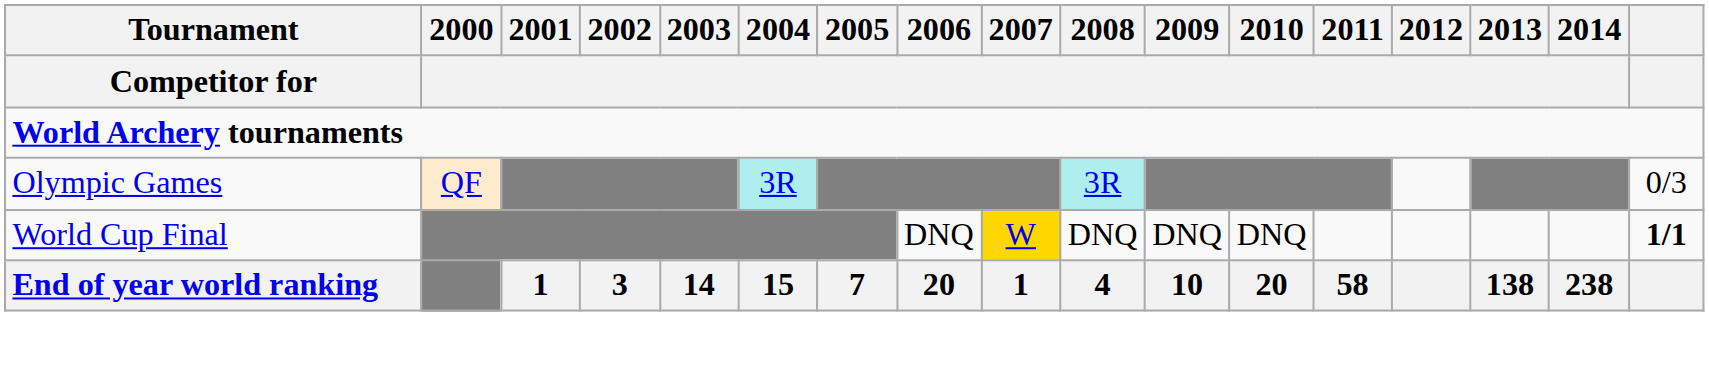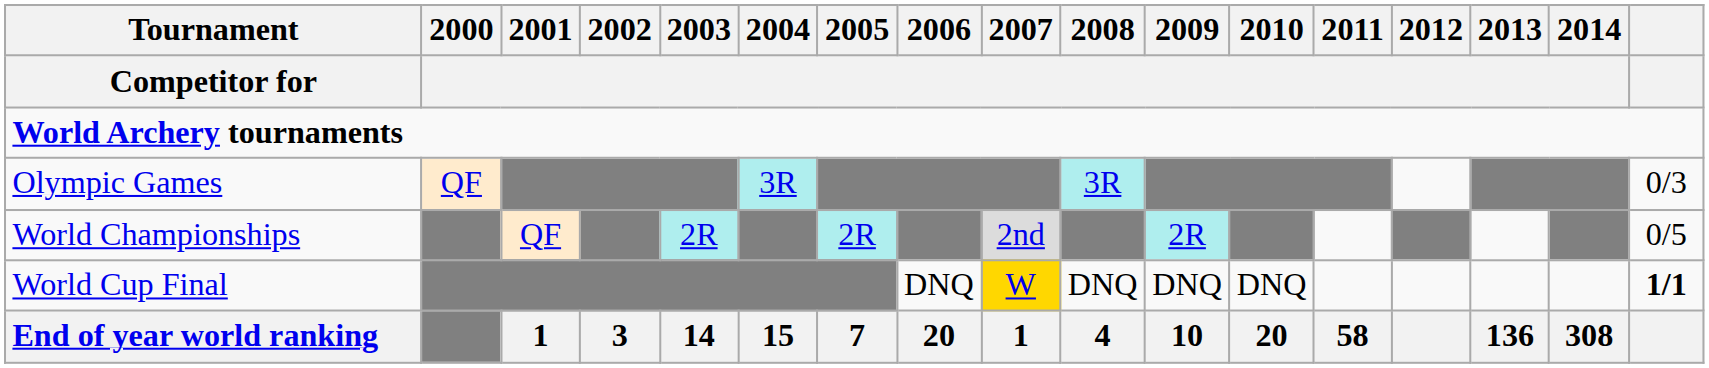 <table class=wikitable style=text-align:center>
 <tr>
 <th width=200>Tournament</th>
 <th width=30>2000</th>
 <th width=30>2001</th>
 <th width=30>2002</th>
 <th width=30>2003</th>
 <th width=30>2004</th>
 <th width=30>2005</th>
 <th width=30>2006</th>
 <th width=30>2007</th>
 <th width=30>2008</th>
 <th width=30>2009</th>
 <th width=30>2010</th>
 <th width=30>2011</th>
 <th width=30>2012</th>
 <th width=30>2013</th>
 <th width=30>2014</th>
 <th width=30></th>
 </tr>
 <tr>
 <th>Competitor for</th>
 <th colspan="15"></th>
 <th></th>
 </tr>
 <tr>
 <td colspan="17" style="text-align:left;"><strong><a href='#'>World Archery</a> tournaments</strong></td>
 </tr>
 <tr>
 <td align=left><a href='#'>Olympic Games</a></td>
 <td style="background:#ffebcd;"><a href='#'>QF</a></td>
 <td colspan="3" style="background:#808080;"></td>
 <td style="background:#afeeee;"><a href='#'>3R</a></td>
 <td colspan="3" style="background:#808080;"></td>
 <td style="background:#afeeee;"><a href='#'>3R</a></td>
 <td colspan="3" style="background:#808080;"></td>
 <td></td>
 <td colspan="2" style="background:#808080;"></td>
 <td>0/3</td>
 </tr>
 <tr>
+<td align=left><a href='#'>World Championships</a></td>
+<td style="background:#808080;"></td>
+<td style="background:#ffebcd;"><a href='#'>QF</a></td>
+<td style="background:#808080;"></td>
+<td style="background:#afeeee;"><a href='#'>2R</a></td>
+<td style="background:#808080;"></td>
+<td style="background:#afeeee;"><a href='#'>2R</a></td>
+<td style="background:#808080;"></td>
+<td style="background:#DCDCDC;"><a href='#'>2nd</a></td>
+<td style="background:#808080;"></td>
+<td style="background:#afeeee;"><a href='#'>2R</a></td>
+<td style="background:#808080;"></td>
+<td></td>
+<td style="background:#808080;"></td>
+<td></td>
+<td style="background:#808080;"></td>
+<td>0/5</td>
+</tr>
+<tr>
 <td align=left><a href='#'>World Cup Final</a></td>
 <td colspan="6" style="background:#808080;"></td>
 <td>DNQ</td>
 <td style="background:#FFD700;"><a href='#'>W</a></td>
 <td>DNQ</td>
 <td>DNQ</td>
 <td>DNQ</td>
 <td></td>
 <td></td>
 <td></td>
 <td></td>
 <td><strong>1/1</strong></td>
 </tr>
 <tr>
 <th style=text-align:left><a href='#'>End of year world ranking</a></th>
 <td style="background:#808080;"></td>
 <th>1</th>
 <th>3</th>
 <th>14</th>
 <th>15</th>
 <th>7</th>
 <th>20</th>
 <th>1</th>
 <th>4</th>
 <th>10</th>
 <th>20</th>
 <th>58</th>
 <th></th>
-<th>138</th>
-<th>238</th>
+<th>136</th>
+<th>308</th>
 <th></th>
 </tr>
 </table>
